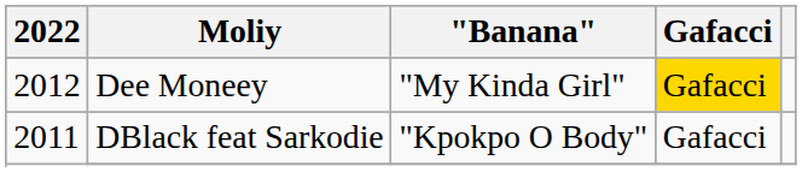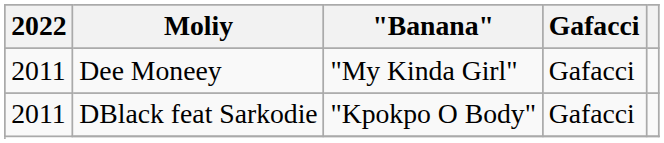 <table class="wikitable">
 <tr>
 <th>2022</th>
 <th>Moliy</th>
 <th>"Banana"</th>
 <th>Gafacci</th>
 <th></th>
 </tr>
 <tr>
-<td>2012</td>
+<td>2011</td>
 <td>Dee Moneey</td>
 <td>"My Kinda Girl"</td>
-<td style="background: gold;">Gafacci</td>
+<td>Gafacci</td>
 <td></td>
 </tr>
 <tr>
 <td rowspan="2">2011</td>
 <td>DBlack feat Sarkodie</td>
 <td>"Kpokpo O Body"</td>
 <td>Gafacci</td>
 <td></td>
 </tr>
 <tr>
 </tr>
 </table>
